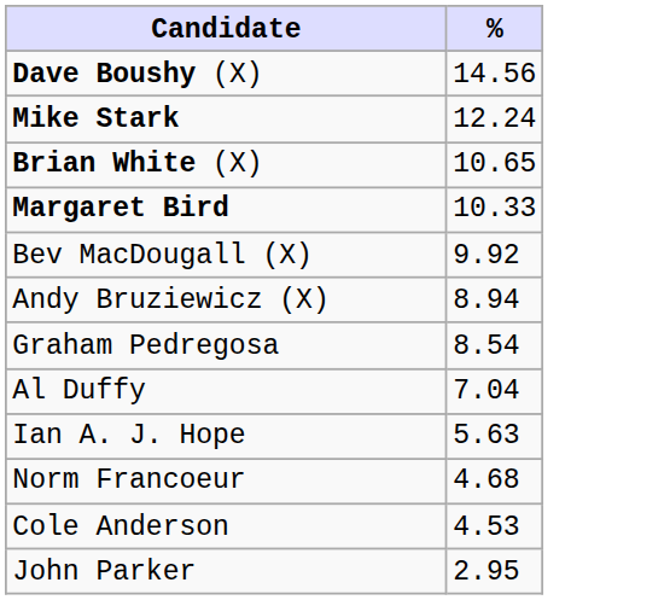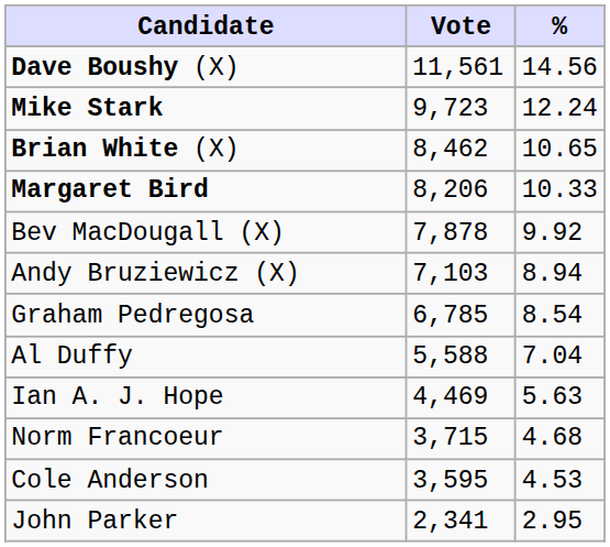 <table class="wikitable">
 <tr>
 <th style="background:#ddf; width:200px;">Candidate</th>
+<th style="background:#ddf; width:50px;">Vote</th>
 <th style="background:#ddf; width:30px;">%</th>
 </tr>
 <tr>
 <td><strong>Dave Boushy</strong> (X)</td>
+<td>11,561</td>
 <td>14.56</td>
 </tr>
 <tr>
 <td><strong>Mike Stark</strong></td>
+<td>9,723</td>
 <td>12.24</td>
 </tr>
 <tr>
 <td><strong>Brian White</strong> (X)</td>
+<td>8,462</td>
 <td>10.65</td>
 </tr>
 <tr>
 <td><strong>Margaret Bird</strong></td>
+<td>8,206</td>
 <td>10.33</td>
 </tr>
 <tr>
 <td>Bev MacDougall (X)</td>
+<td>7,878</td>
 <td>9.92</td>
 </tr>
 <tr>
 <td>Andy Bruziewicz (X)</td>
+<td>7,103</td>
 <td>8.94</td>
 </tr>
 <tr>
 <td>Graham Pedregosa</td>
+<td>6,785</td>
 <td>8.54</td>
 </tr>
 <tr>
 <td>Al Duffy</td>
+<td>5,588</td>
 <td>7.04</td>
 </tr>
 <tr>
 <td>Ian A. J. Hope</td>
+<td>4,469</td>
 <td>5.63</td>
 </tr>
 <tr>
 <td>Norm Francoeur</td>
+<td>3,715</td>
 <td>4.68</td>
 </tr>
 <tr>
 <td>Cole Anderson</td>
+<td>3,595</td>
 <td>4.53</td>
 </tr>
 <tr>
 <td>John Parker</td>
+<td>2,341</td>
 <td>2.95</td>
 </tr>
 </table>
